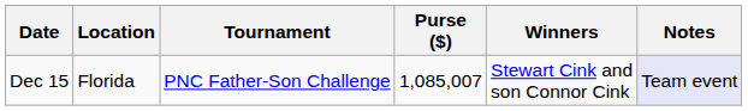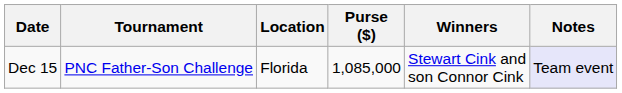 <table class="wikitable" style="font-size:95%">
 <tr>
 <th>Date</th>
+<th>Tournament</th>
 <th>Location</th>
-<th>Tournament</th>
 <th>Purse<br>($)</th>
 <th>Winners</th>
 <th>Notes</th>
 </tr>
 <tr>
 <td>Dec 15</td>
+<td><a href='#'>PNC Father-Son Challenge</a></td>
 <td>Florida</td>
-<td><a href='#'>PNC Father-Son Challenge</a></td>
-<td align=right>1,085,007</td>
+<td align=right>1,085,000</td>
 <td> <a href='#'>Stewart Cink</a> and<br>son Connor Cink</td>
 <td style="background: lavender;">Team event</td>
 </tr>
 </table>
